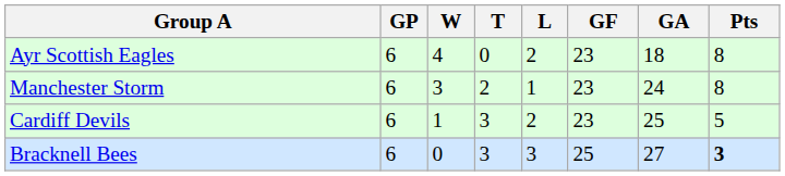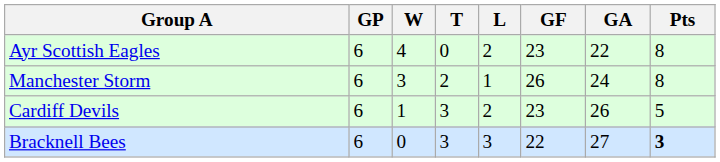 <table class="wikitable">
 <tr>
 <th width="40%">Group A</th>
 <th width="5%">GP</th>
 <th width="5%">W</th>
 <th width="5%">T</th>
 <th width="5%">L</th>
 <th width="7.5%">GF</th>
 <th width="7.5%">GA</th>
 <th width="7.5%">Pts</th>
 </tr>
 <tr bgcolor="#ddffdd">
 <td><a href='#'>Ayr Scottish Eagles</a></td>
 <td>6</td>
 <td>4</td>
 <td>0</td>
 <td>2</td>
 <td>23</td>
-<td>18</td>
+<td>22</td>
 <td>8</td>
 </tr>
 <tr bgcolor="#ddffdd">
 <td><a href='#'>Manchester Storm</a></td>
 <td>6</td>
 <td>3</td>
 <td>2</td>
 <td>1</td>
-<td>23</td>
+<td>26</td>
 <td>24</td>
 <td>8</td>
 </tr>
 <tr bgcolor="#ddffdd">
 <td><a href='#'>Cardiff Devils</a></td>
 <td>6</td>
 <td>1</td>
 <td>3</td>
 <td>2</td>
 <td>23</td>
-<td>25</td>
+<td>26</td>
 <td>5</td>
 </tr>
 <tr bgcolor="#D0E7FF">
 <td><a href='#'>Bracknell Bees</a></td>
 <td>6</td>
 <td>0</td>
 <td>3</td>
 <td>3</td>
-<td>25</td>
+<td>22</td>
 <td>27</td>
 <td><strong>3</strong></td>
 </tr>
 </table>
